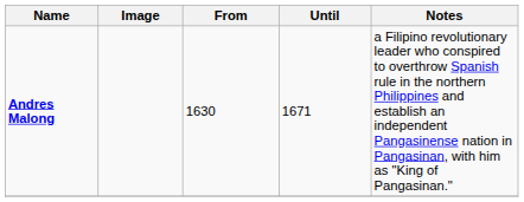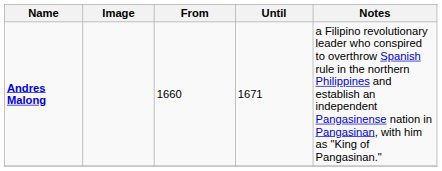 <table class="wikitable" width="70%">
 <tr>
 <th width="5%,">Name</th>
 <th width="5%">Image</th>
 <th width="7%">From</th>
 <th width="7%">Until</th>
 <th width="7%">Notes</th>
 </tr>
 <tr>
 <td><strong><a href='#'>Andres Malong</a></strong></td>
 <td></td>
-<td>1630</td>
+<td>1660</td>
 <td>1671</td>
 <td>a Filipino revolutionary leader who conspired to overthrow <a href='#'>Spanish</a> rule in the northern <a href='#'>Philippines</a> and establish an independent <a href='#'>Pangasinense</a> nation in <a href='#'>Pangasinan</a>, with him as "King of Pangasinan."</td>
 </tr>
 <tr>
 </tr>
 </table>
